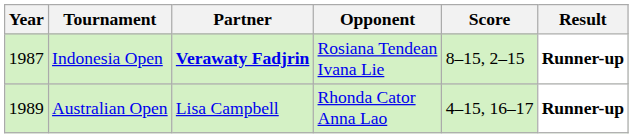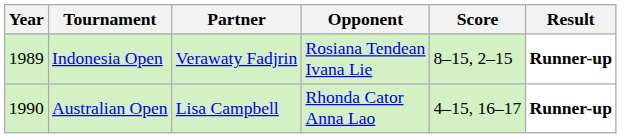 <table class="sortable wikitable" style="font-size: 90%;">
 <tr>
 <th>Year</th>
 <th>Tournament</th>
 <th>Partner</th>
 <th>Opponent</th>
 <th>Score</th>
 <th>Result</th>
 </tr>
 <tr style="background:#D4F1C5">
-<td align="center">1987</td>
+<td align="center">1989</td>
 <td align="left"><a href='#'>Indonesia Open</a></td>
-<td align="left"><strong> <a href='#'>Verawaty Fadjrin</a></strong></td>
+<td align="left"> <a href='#'>Verawaty Fadjrin</a></td>
 <td align="left"> <a href='#'>Rosiana Tendean</a><br> <a href='#'>Ivana Lie</a></td>
 <td align="left">8–15, 2–15</td>
 <td style="text-align:left; background:white"> <strong>Runner-up</strong></td>
 </tr>
 <tr style="background:#D4F1C5">
-<td align="center">1989</td>
+<td align="center">1990</td>
 <td align="left"><a href='#'>Australian Open</a></td>
 <td align="left"> <a href='#'>Lisa Campbell</a></td>
 <td align="left"> <a href='#'>Rhonda Cator</a><br>  <a href='#'>Anna Lao</a></td>
 <td align="left">4–15, 16–17</td>
 <td style="text-align:left; background:white"> <strong>Runner-up</strong></td>
 </tr>
 </table>
